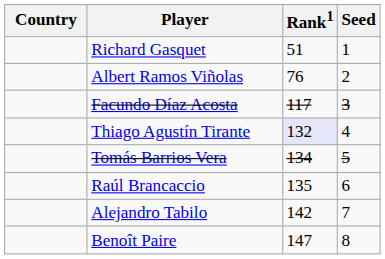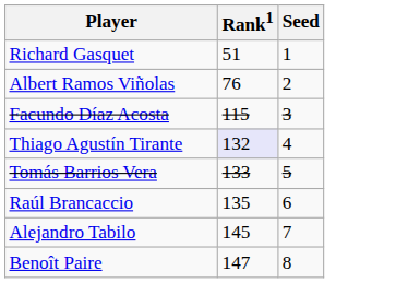 <table class="sortable wikitable">
 <tr>
-<th width="70">Country</th>
 <th width="175">Player</th>
 <th>Rank<sup>1</sup></th>
 <th>Seed</th>
 </tr>
 <tr>
-<td></td>
 <td><a href='#'>Richard Gasquet</a></td>
 <td>51</td>
 <td>1</td>
 </tr>
 <tr>
-<td></td>
 <td><a href='#'>Albert Ramos Viñolas</a></td>
 <td>76</td>
 <td>2</td>
 </tr>
 <tr>
-<td><s></s></td>
 <td><s><a href='#'>Facundo Díaz Acosta</a></s></td>
-<td><s>117</s></td>
+<td><s>115</s></td>
 <td><s>3</s></td>
 </tr>
 <tr>
-<td></td>
 <td><a href='#'>Thiago Agustín Tirante</a></td>
 <td style="background: lavender;">132</td>
 <td>4</td>
 </tr>
 <tr>
-<td><s></s></td>
 <td><s><a href='#'>Tomás Barrios Vera</a></s></td>
-<td><s>134</s></td>
+<td><s>133</s></td>
 <td><s>5</s></td>
 </tr>
 <tr>
-<td></td>
 <td><a href='#'>Raúl Brancaccio</a></td>
 <td>135</td>
 <td>6</td>
 </tr>
 <tr>
-<td></td>
 <td><a href='#'>Alejandro Tabilo</a></td>
-<td>142</td>
+<td>145</td>
 <td>7</td>
 </tr>
 <tr>
-<td></td>
 <td><a href='#'>Benoît Paire</a></td>
 <td>147</td>
 <td>8</td>
 </tr>
 </table>
